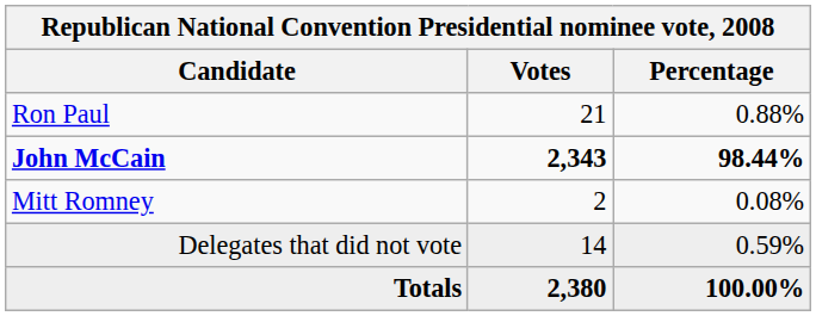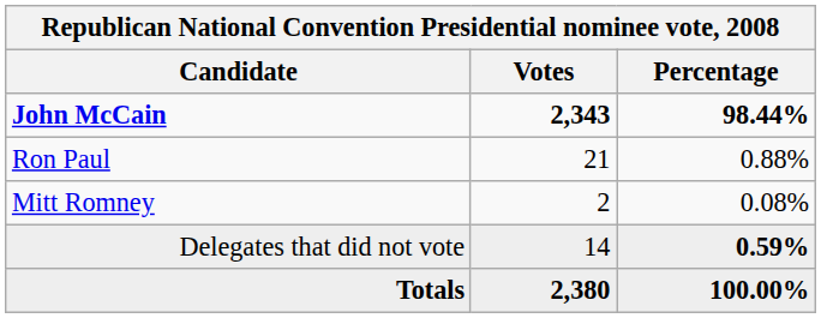 <table class="wikitable" style="font-size:95%;">
 <tr>
 <th colspan="3">Republican National Convention Presidential nominee vote, 2008</th>
 </tr>
 <tr>
 <th style="width: 17em">Candidate</th>
 <th style="width: 5em">Votes</th>
 <th style="width: 7em">Percentage</th>
 </tr>
 <tr>
+<td><strong><a href='#'>John McCain</a></strong></td>
+<td style="text-align:right;"><strong>2,343</strong></td>
+<td style="text-align:right;"><strong>98.44%</strong></td>
+</tr>
+<tr>
 <td><a href='#'>Ron Paul</a></td>
 <td style="text-align:right;">21</td>
 <td style="text-align:right;">0.88%</td>
-</tr>
-<tr>
-<td><strong><a href='#'>John McCain</a></strong></td>
-<td style="text-align:right;"><strong>2,343</strong></td>
-<td style="text-align:right;"><strong>98.44%</strong></td>
 </tr>
 <tr>
 <td><a href='#'>Mitt Romney</a></td>
 <td style="text-align:right;">2</td>
 <td style="text-align:right;">0.08%</td>
 </tr>
 <tr style="background:#eee; text-align:right;">
 <td>Delegates that did not vote</td>
 <td>14</td>
-<td>0.59%</td>
+<td><strong>0.59%</strong></td>
 </tr>
 <tr style="background:#eee; text-align:right;">
 <td><strong>Totals</strong></td>
 <td><strong>2,380</strong></td>
 <td><strong>100.00%</strong></td>
 </tr>
 </table>
